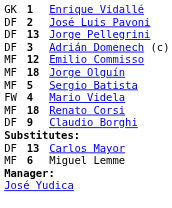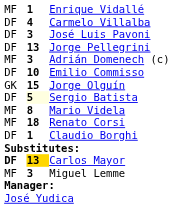 <table cellspacing="0" cellpadding="0" style="font-size:90%; margin:0.2em auto;">
 <tr>
 <th width="25"></th>
 <th width="25"></th>
 </tr>
 <tr>
-<td>GK</td>
+<td>MF</td>
 <td><strong>1</strong></td>
 <td> <a href='#'>Enrique Vidallé</a></td>
 </tr>
 <tr>
 <td>DF</td>
-<td><strong>2</strong></td>
+<td><strong>4</strong></td>
+<td> <a href='#'>Carmelo Villalba</a></td>
+<td></td>
+<td></td>
+</tr>
+<tr>
+<td>DF</td>
+<td><strong>3</strong></td>
 <td> <a href='#'>José Luis Pavoni</a></td>
 </tr>
 <tr>
 <td>DF</td>
 <td><strong>13</strong></td>
 <td> <a href='#'>Jorge Pellegrini</a></td>
 <td></td>
 <td></td>
 </tr>
 <tr>
-<td>DF</td>
+<td>MF</td>
 <td><strong>3</strong></td>
 <td> <a href='#'>Adrián Domenech</a> (c)</td>
 </tr>
 <tr>
-<td>MF</td>
-<td><strong>12</strong></td>
+<td>DF</td>
+<td><strong>10</strong></td>
 <td> <a href='#'>Emilio Commisso</a></td>
 </tr>
 <tr>
-<td>MF</td>
-<td><strong>18</strong></td>
+<td>GK</td>
+<td><strong>15</strong></td>
 <td> <a href='#'>Jorge Olguín</a></td>
 </tr>
 <tr>
-<td>MF</td>
-<td><strong>5</strong></td>
+<td>DF</td>
+<td style="background: lightyellow;"><strong>5</strong></td>
 <td> <a href='#'>Sergio Batista</a></td>
 </tr>
 <tr>
-<td>FW</td>
-<td><strong>4</strong></td>
+<td>MF</td>
+<td><strong>8</strong></td>
 <td> <a href='#'>Mario Videla</a></td>
 </tr>
 <tr>
 <td>MF</td>
 <td><strong>18</strong></td>
 <td> <a href='#'>Renato Corsi</a></td>
 </tr>
 <tr>
 <td>DF</td>
-<td><strong>9</strong></td>
+<td><strong>1</strong></td>
 <td> <a href='#'>Claudio Borghi</a></td>
 </tr>
 <tr>
 <td colspan=3><strong>Substitutes:</strong></td>
 </tr>
 <tr>
-<td>DF</td>
-<td><strong>13</strong></td>
+<td><strong>DF</strong></td>
+<td style="background: gold;"><strong>13</strong></td>
 <td> <a href='#'>Carlos Mayor</a></td>
 <td></td>
 <td></td>
 </tr>
 <tr>
 <td>MF</td>
-<td><strong>6</strong></td>
+<td><strong>3</strong></td>
 <td> Miguel Lemme</td>
 <td></td>
 <td></td>
 </tr>
 <tr>
 <td colspan=3><strong>Manager:</strong></td>
 </tr>
 <tr>
 <td colspan=4> <a href='#'>José Yudica</a></td>
 </tr>
 </table>
